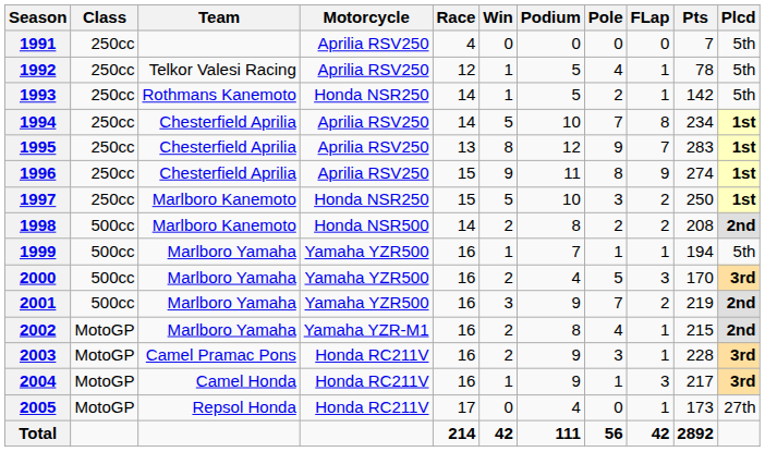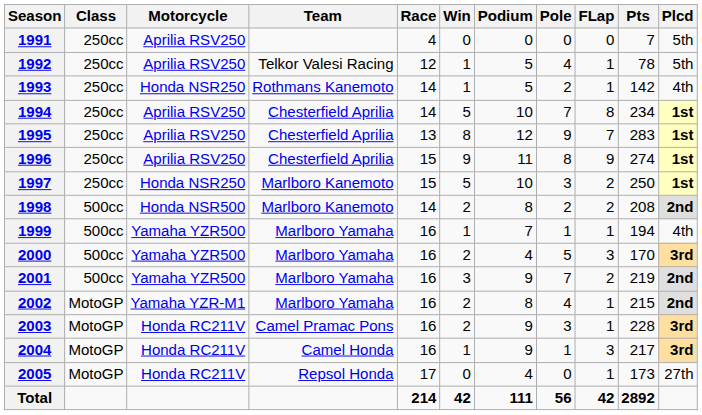 <table class="wikitable">
 <tr>
 <th>Season</th>
 <th>Class</th>
+<th>Motorcycle</th>
 <th>Team</th>
-<th>Motorcycle</th>
 <th>Race</th>
 <th>Win</th>
 <th>Podium</th>
 <th>Pole</th>
 <th>FLap</th>
 <th>Pts</th>
 <th>Plcd</th>
 </tr>
 <tr align="right">
 <th><a href='#'>1991</a></th>
 <td>250cc</td>
+<td><a href='#'>Aprilia RSV250</a></td>
 <td></td>
-<td><a href='#'>Aprilia RSV250</a></td>
 <td>4</td>
 <td>0</td>
 <td>0</td>
 <td>0</td>
 <td>0</td>
 <td>7</td>
 <td>5th</td>
 </tr>
 <tr align="right">
 <th><a href='#'>1992</a></th>
 <td>250cc</td>
+<td><a href='#'>Aprilia RSV250</a></td>
 <td>Telkor Valesi Racing</td>
-<td><a href='#'>Aprilia RSV250</a></td>
 <td>12</td>
 <td>1</td>
 <td>5</td>
 <td>4</td>
 <td>1</td>
 <td>78</td>
 <td>5th</td>
 </tr>
 <tr align="right">
 <th><a href='#'>1993</a></th>
 <td>250cc</td>
+<td><a href='#'>Honda NSR250</a></td>
 <td><a href='#'>Rothmans Kanemoto</a></td>
-<td><a href='#'>Honda NSR250</a></td>
 <td>14</td>
 <td>1</td>
 <td>5</td>
 <td>2</td>
 <td>1</td>
 <td>142</td>
-<td>5th</td>
+<td>4th</td>
 </tr>
 <tr align="right">
 <th><a href='#'>1994</a></th>
 <td>250cc</td>
+<td><a href='#'>Aprilia RSV250</a></td>
 <td><a href='#'>Chesterfield Aprilia</a></td>
-<td><a href='#'>Aprilia RSV250</a></td>
 <td>14</td>
 <td>5</td>
 <td>10</td>
 <td>7</td>
 <td>8</td>
 <td>234</td>
 <td style="background:#ffffbf;"><strong>1st</strong></td>
 </tr>
 <tr align="right">
 <th><a href='#'>1995</a></th>
 <td>250cc</td>
+<td><a href='#'>Aprilia RSV250</a></td>
 <td><a href='#'>Chesterfield Aprilia</a></td>
-<td><a href='#'>Aprilia RSV250</a></td>
 <td>13</td>
 <td>8</td>
 <td>12</td>
 <td>9</td>
 <td>7</td>
 <td>283</td>
 <td style="background:#ffffbf;"><strong>1st</strong></td>
 </tr>
 <tr align="right">
 <th><a href='#'>1996</a></th>
 <td>250cc</td>
+<td><a href='#'>Aprilia RSV250</a></td>
 <td><a href='#'>Chesterfield Aprilia</a></td>
-<td><a href='#'>Aprilia RSV250</a></td>
 <td>15</td>
 <td>9</td>
 <td>11</td>
 <td>8</td>
 <td>9</td>
 <td>274</td>
 <td style="background:#ffffbf;"><strong>1st</strong></td>
 </tr>
 <tr align="right">
 <th><a href='#'>1997</a></th>
 <td>250cc</td>
+<td><a href='#'>Honda NSR250</a></td>
 <td><a href='#'>Marlboro Kanemoto</a></td>
-<td><a href='#'>Honda NSR250</a></td>
 <td>15</td>
 <td>5</td>
 <td>10</td>
 <td>3</td>
 <td>2</td>
 <td>250</td>
 <td style="background:#ffffbf;"><strong>1st</strong></td>
 </tr>
 <tr align="right">
 <th><a href='#'>1998</a></th>
 <td>500cc</td>
+<td><a href='#'>Honda NSR500</a></td>
 <td><a href='#'>Marlboro Kanemoto</a></td>
-<td><a href='#'>Honda NSR500</a></td>
 <td>14</td>
 <td>2</td>
 <td>8</td>
 <td>2</td>
 <td>2</td>
 <td>208</td>
 <td style="background:#DFDFDF;"><strong>2nd</strong></td>
 </tr>
 <tr align="right">
 <th><a href='#'>1999</a></th>
 <td>500cc</td>
+<td><a href='#'>Yamaha YZR500</a></td>
 <td><a href='#'>Marlboro Yamaha</a></td>
-<td><a href='#'>Yamaha YZR500</a></td>
 <td>16</td>
 <td>1</td>
 <td>7</td>
 <td>1</td>
 <td>1</td>
 <td>194</td>
-<td>5th</td>
+<td>4th</td>
 </tr>
 <tr align="right">
 <th><a href='#'>2000</a></th>
 <td>500cc</td>
+<td><a href='#'>Yamaha YZR500</a></td>
 <td><a href='#'>Marlboro Yamaha</a></td>
-<td><a href='#'>Yamaha YZR500</a></td>
 <td>16</td>
 <td>2</td>
 <td>4</td>
 <td>5</td>
 <td>3</td>
 <td>170</td>
 <td style="background:#FFDF9F;"><strong>3rd</strong></td>
 </tr>
 <tr align="right">
 <th><a href='#'>2001</a></th>
 <td>500cc</td>
+<td><a href='#'>Yamaha YZR500</a></td>
 <td><a href='#'>Marlboro Yamaha</a></td>
-<td><a href='#'>Yamaha YZR500</a></td>
 <td>16</td>
 <td>3</td>
 <td>9</td>
 <td>7</td>
 <td>2</td>
 <td>219</td>
 <td style="background:#DFDFDF;"><strong>2nd</strong></td>
 </tr>
 <tr align="right">
 <th><a href='#'>2002</a></th>
 <td>MotoGP</td>
+<td><a href='#'>Yamaha YZR-M1</a></td>
 <td><a href='#'>Marlboro Yamaha</a></td>
-<td><a href='#'>Yamaha YZR-M1</a></td>
 <td>16</td>
 <td>2</td>
 <td>8</td>
 <td>4</td>
 <td>1</td>
 <td>215</td>
 <td style="background:#DFDFDF;"><strong>2nd</strong></td>
 </tr>
 <tr align="right">
 <th><a href='#'>2003</a></th>
 <td>MotoGP</td>
+<td><a href='#'>Honda RC211V</a></td>
 <td><a href='#'>Camel Pramac Pons</a></td>
-<td><a href='#'>Honda RC211V</a></td>
 <td>16</td>
 <td>2</td>
 <td>9</td>
 <td>3</td>
 <td>1</td>
 <td>228</td>
 <td style="background:#FFDF9F;"><strong>3rd</strong></td>
 </tr>
 <tr align="right">
 <th><a href='#'>2004</a></th>
 <td>MotoGP</td>
+<td><a href='#'>Honda RC211V</a></td>
 <td><a href='#'>Camel Honda</a></td>
-<td><a href='#'>Honda RC211V</a></td>
 <td>16</td>
 <td>1</td>
 <td>9</td>
 <td>1</td>
 <td>3</td>
 <td>217</td>
 <td style="background:#FFDF9F;"><strong>3rd</strong></td>
 </tr>
 <tr align="right">
 <th><a href='#'>2005</a></th>
 <td>MotoGP</td>
+<td><a href='#'>Honda RC211V</a></td>
 <td><a href='#'>Repsol Honda</a></td>
-<td><a href='#'>Honda RC211V</a></td>
 <td>17</td>
 <td>0</td>
 <td>4</td>
 <td>0</td>
 <td>1</td>
 <td>173</td>
 <td>27th</td>
 </tr>
 <tr align="right">
 <th>Total</th>
 <td></td>
 <td></td>
 <td></td>
 <td><strong>214</strong></td>
 <td><strong>42</strong></td>
 <td><strong>111</strong></td>
 <td><strong>56</strong></td>
 <td><strong>42</strong></td>
 <td><strong>2892</strong></td>
 <td></td>
 </tr>
 </table>
